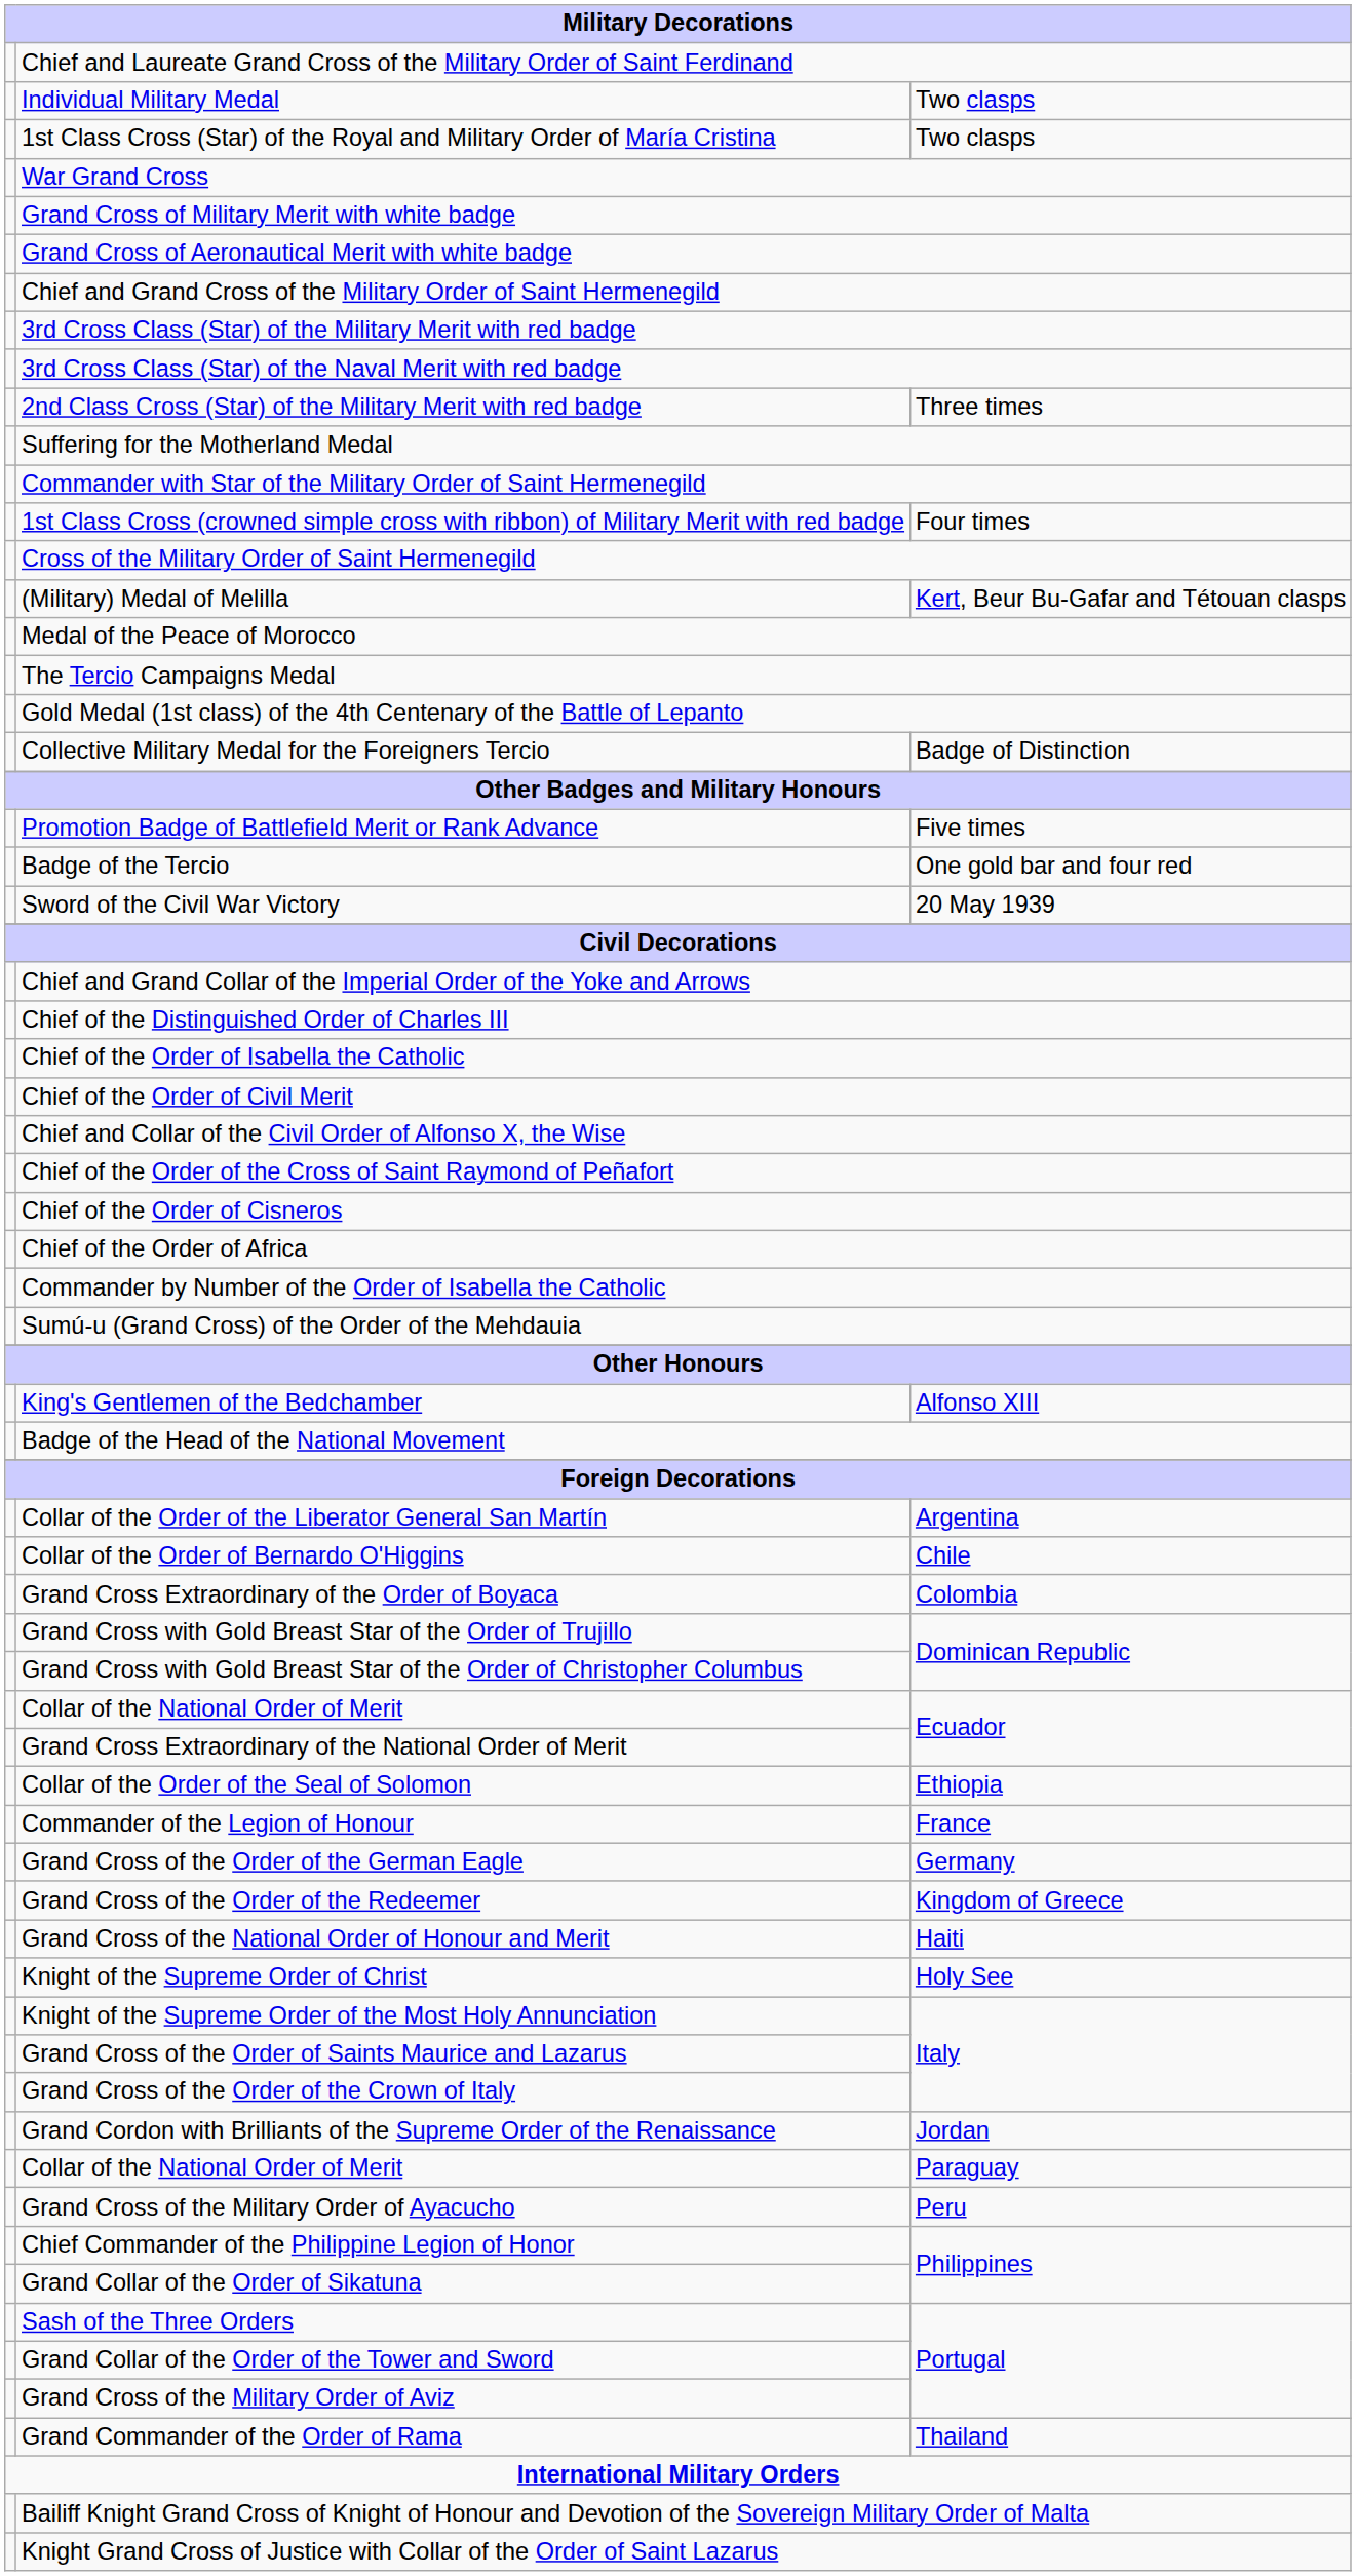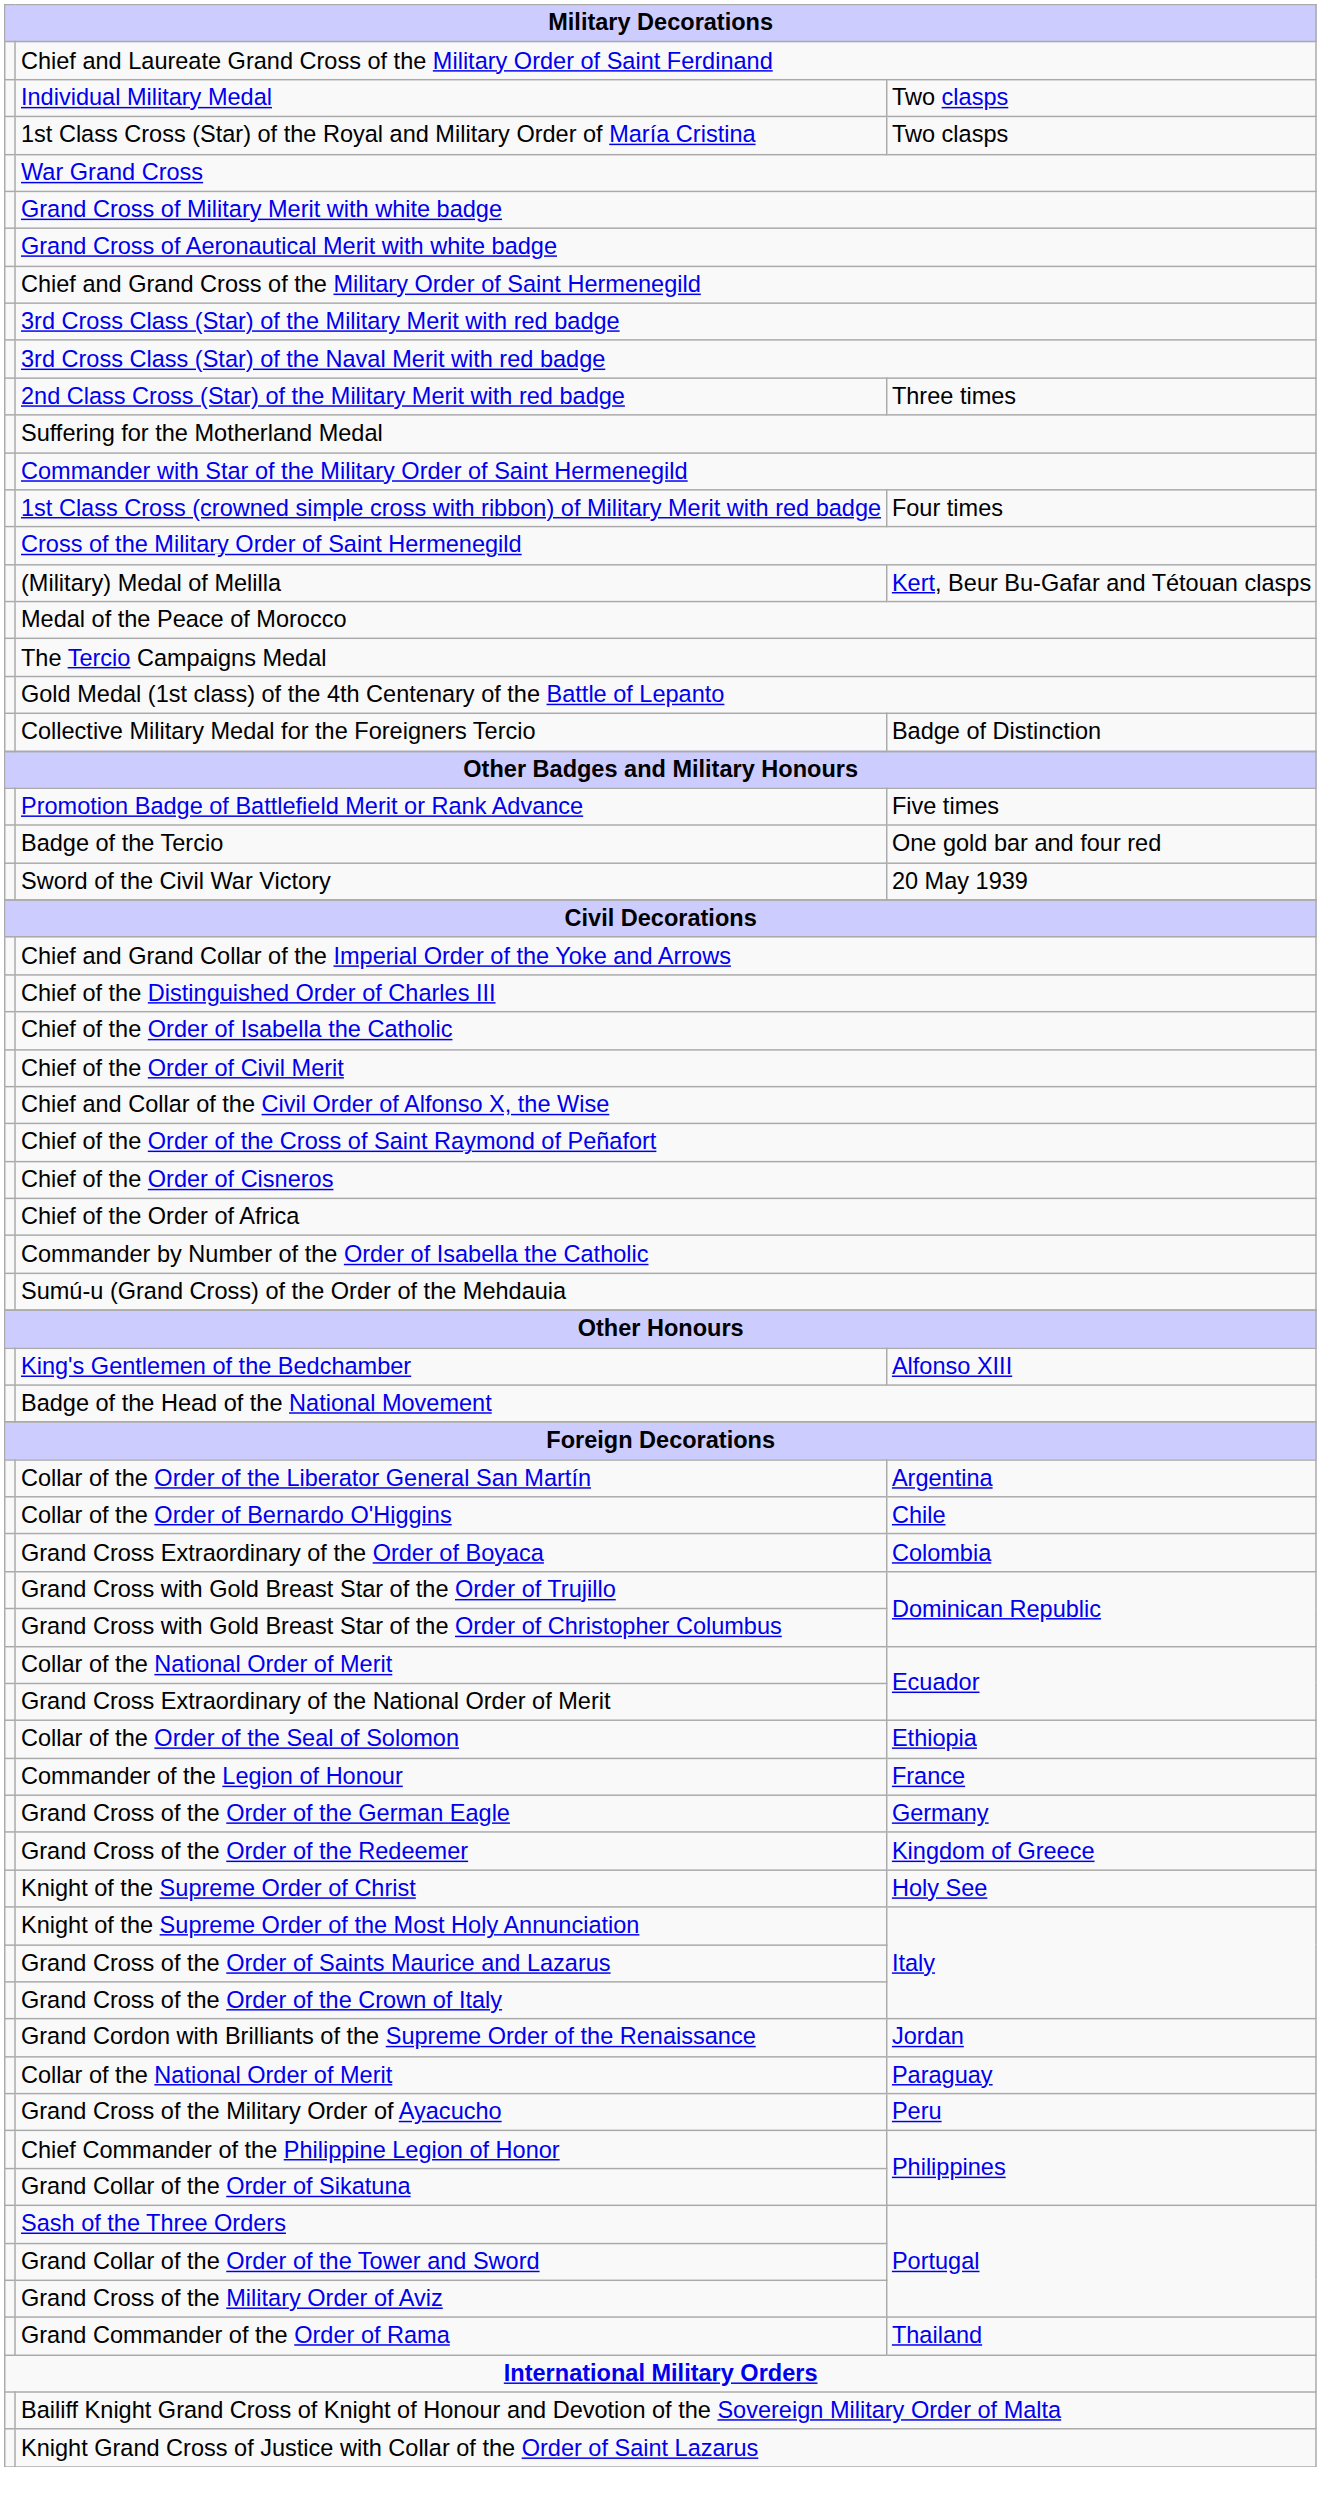 <table class="wikitable">
 <tr style="background:#ccf; text-align:center;">
 <td colspan=3><strong>Military Decorations</strong></td>
 </tr>
 <tr>
 <td></td>
 <td colspan="2">Chief and Laureate Grand Cross of the <a href='#'>Military Order of Saint Ferdinand</a></td>
 </tr>
 <tr>
 <td></td>
 <td><a href='#'>Individual Military Medal</a></td>
 <td>Two <a href='#'>clasps</a></td>
 </tr>
 <tr>
 <td></td>
 <td>1st Class Cross (Star) of the Royal and Military Order of <a href='#'>María Cristina</a></td>
 <td>Two clasps</td>
 </tr>
 <tr>
 <td></td>
 <td colspan="2"><a href='#'>War Grand Cross</a></td>
 </tr>
 <tr>
 <td></td>
 <td colspan="2"><a href='#'>Grand Cross of Military Merit with white badge</a></td>
 </tr>
 <tr>
 <td></td>
 <td colspan="2"><a href='#'>Grand Cross of Aeronautical Merit with white badge</a></td>
 </tr>
 <tr>
 <td></td>
 <td colspan="2">Chief and Grand Cross of the <a href='#'>Military Order of Saint Hermenegild</a></td>
 </tr>
 <tr>
 <td></td>
 <td colspan="2"><a href='#'>3rd Cross Class (Star) of the Military Merit with red badge</a></td>
 </tr>
 <tr>
 <td></td>
 <td colspan="2"><a href='#'>3rd Cross Class (Star) of the Naval Merit with red badge</a></td>
 </tr>
 <tr>
 <td></td>
 <td><a href='#'>2nd Class Cross (Star) of the Military Merit with red badge</a></td>
 <td>Three times</td>
 </tr>
 <tr>
 <td></td>
 <td colspan="2">Suffering for the Motherland Medal</td>
 </tr>
 <tr>
 <td></td>
 <td colspan="2"><a href='#'>Commander with Star of the Military Order of Saint Hermenegild</a></td>
 </tr>
 <tr>
 <td></td>
 <td><a href='#'>1st Class Cross  (crowned simple cross with ribbon) of Military Merit with red badge</a></td>
 <td>Four times</td>
 </tr>
 <tr>
 <td></td>
 <td colspan="2"><a href='#'>Cross of the Military Order of Saint Hermenegild</a></td>
 </tr>
 <tr>
 <td></td>
 <td>(Military) Medal of Melilla</td>
 <td><a href='#'>Kert</a>, Beur Bu-Gafar and Tétouan clasps</td>
 </tr>
 <tr>
 <td></td>
 <td colspan="2">Medal of the Peace of Morocco</td>
 </tr>
 <tr>
 <td></td>
 <td colspan="2">The <a href='#'>Tercio</a> Campaigns Medal</td>
 </tr>
 <tr>
 <td></td>
 <td colspan="2">Gold Medal (1st class) of the 4th Centenary of the <a href='#'>Battle of Lepanto</a></td>
 </tr>
 <tr>
 <td></td>
 <td>Collective Military Medal for the Foreigners Tercio</td>
 <td>Badge of Distinction</td>
 </tr>
 <tr>
 </tr>
 <tr style="background:#ccf; text-align:center;">
 <td colspan=3><strong>Other Badges and Military Honours </strong></td>
 </tr>
 <tr>
 <td></td>
 <td><a href='#'>Promotion Badge of Battlefield Merit or Rank Advance</a></td>
 <td>Five times</td>
 </tr>
 <tr>
 <td></td>
 <td>Badge of the Tercio</td>
 <td>One gold bar and four red</td>
 </tr>
 <tr>
 <td></td>
 <td>Sword of the Civil War Victory</td>
 <td>20 May 1939</td>
 </tr>
 <tr>
 </tr>
 <tr style="background:#ccf; text-align:center;">
 <td colspan=3><strong>Civil Decorations</strong></td>
 </tr>
 <tr>
 <td></td>
 <td colspan="2">Chief and Grand Collar of the <a href='#'>Imperial Order of the Yoke and Arrows</a></td>
 </tr>
 <tr>
 <td></td>
 <td colspan="2">Chief of the <a href='#'>Distinguished Order of Charles III</a></td>
 </tr>
 <tr>
 <td></td>
 <td colspan="2">Chief of the <a href='#'>Order of Isabella the Catholic</a></td>
 </tr>
 <tr>
 <td></td>
 <td colspan="2">Chief of the <a href='#'>Order of Civil Merit</a></td>
 </tr>
 <tr>
 <td></td>
 <td colspan="2">Chief and Collar of the <a href='#'>Civil Order of Alfonso X, the Wise</a></td>
 </tr>
 <tr>
 <td></td>
 <td colspan="2">Chief of the <a href='#'>Order of the Cross of Saint Raymond of Peñafort</a></td>
 </tr>
 <tr>
 <td></td>
 <td colspan="2">Chief of the <a href='#'>Order of Cisneros</a></td>
 </tr>
 <tr>
 <td></td>
 <td colspan="2">Chief of the Order of Africa</td>
 </tr>
 <tr>
 <td></td>
 <td colspan="2">Commander by Number of the <a href='#'>Order of Isabella the Catholic</a></td>
 </tr>
 <tr>
 <td></td>
 <td colspan="2">Sumú-u (Grand Cross) of the Order of the Mehdauia</td>
 </tr>
 <tr>
 </tr>
 <tr style="background:#ccf; text-align:center;">
 <td colspan=3><strong>Other Honours</strong></td>
 </tr>
 <tr>
 <td></td>
 <td><a href='#'>King's Gentlemen of the Bedchamber</a></td>
 <td><a href='#'>Alfonso XIII</a></td>
 </tr>
 <tr>
 <td></td>
 <td colspan=2>Badge of the Head of the <a href='#'>National Movement</a></td>
 </tr>
 <tr>
 </tr>
 <tr style="background:#ccf; text-align:center;">
 <td colspan=3><strong>Foreign Decorations</strong></td>
 </tr>
 <tr>
 <td></td>
 <td>Collar of the <a href='#'>Order of the Liberator General San Martín</a></td>
 <td><a href='#'>Argentina</a></td>
 </tr>
 <tr>
 <td></td>
 <td>Collar of the <a href='#'>Order of Bernardo O'Higgins</a></td>
 <td><a href='#'>Chile</a></td>
 </tr>
 <tr>
 <td></td>
 <td>Grand Cross Extraordinary of the <a href='#'>Order of Boyaca</a></td>
 <td><a href='#'>Colombia</a></td>
 </tr>
 <tr>
 <td></td>
 <td>Grand Cross with Gold Breast Star of the <a href='#'>Order of Trujillo</a></td>
 <td rowspan="2"><a href='#'>Dominican Republic</a></td>
 </tr>
 <tr>
 <td></td>
 <td>Grand Cross with Gold Breast Star of the <a href='#'>Order of Christopher Columbus</a></td>
 </tr>
 <tr>
 <td></td>
 <td>Collar of the <a href='#'>National Order of Merit</a></td>
 <td rowspan="2"><a href='#'>Ecuador</a></td>
 </tr>
 <tr>
 <td></td>
 <td>Grand Cross Extraordinary of the National Order of Merit</td>
 </tr>
 <tr>
 <td></td>
 <td>Collar of the <a href='#'>Order of the Seal of Solomon</a></td>
 <td><a href='#'>Ethiopia</a></td>
 </tr>
 <tr>
 <td></td>
 <td>Commander of the <a href='#'>Legion of Honour</a></td>
 <td><a href='#'>France</a></td>
 </tr>
 <tr>
 <td></td>
 <td>Grand Cross of the <a href='#'>Order of the German Eagle</a></td>
 <td><a href='#'>Germany</a></td>
 </tr>
 <tr>
 <td></td>
 <td>Grand Cross of the <a href='#'>Order of the Redeemer</a></td>
 <td><a href='#'>Kingdom of Greece</a></td>
 </tr>
 <tr>
 <td></td>
-<td>Grand Cross of the <a href='#'>National Order of Honour and Merit</a></td>
-<td><a href='#'>Haiti</a></td>
-</tr>
-<tr>
-<td></td>
 <td>Knight of the <a href='#'>Supreme Order of Christ</a></td>
 <td><a href='#'>Holy See</a></td>
 </tr>
 <tr>
 <td></td>
 <td>Knight of the <a href='#'>Supreme Order of the Most Holy Annunciation</a></td>
 <td rowspan="3"><a href='#'>Italy</a></td>
 </tr>
 <tr>
 <td></td>
 <td>Grand Cross of the <a href='#'>Order of Saints Maurice and Lazarus</a></td>
 </tr>
 <tr>
 <td></td>
 <td>Grand Cross of the <a href='#'>Order of the Crown of Italy</a></td>
 </tr>
 <tr>
 <td></td>
 <td>Grand Cordon with Brilliants of the <a href='#'>Supreme Order of the Renaissance</a></td>
 <td><a href='#'>Jordan</a></td>
 </tr>
 <tr>
 <td></td>
 <td>Collar of the <a href='#'>National Order of Merit</a></td>
 <td><a href='#'>Paraguay</a></td>
 </tr>
 <tr>
 <td></td>
 <td>Grand Cross of the Military Order of <a href='#'>Ayacucho</a></td>
 <td><a href='#'>Peru</a></td>
 </tr>
 <tr>
 <td></td>
 <td>Chief Commander of the <a href='#'>Philippine Legion of Honor</a></td>
 <td rowspan="2"><a href='#'>Philippines</a></td>
 </tr>
 <tr>
 <td></td>
 <td>Grand Collar of the <a href='#'>Order of Sikatuna</a></td>
 </tr>
 <tr>
 <td></td>
 <td><a href='#'>Sash of the Three Orders</a></td>
 <td rowspan="3"><a href='#'>Portugal</a></td>
 </tr>
 <tr>
 <td></td>
 <td>Grand Collar of the <a href='#'>Order of the Tower and Sword</a></td>
 </tr>
 <tr>
 <td></td>
 <td>Grand Cross of the <a href='#'>Military Order of Aviz</a></td>
 </tr>
 <tr>
 <td></td>
 <td>Grand Commander of the <a href='#'>Order of Rama</a></td>
 <td><a href='#'>Thailand</a></td>
 </tr>
 <tr>
 <td align=center colspan=3><strong><a href='#'>International Military Orders</a></strong></td>
 </tr>
 <tr>
 <td></td>
 <td colspan=2>Bailiff Knight Grand Cross of Knight of Honour and Devotion of the <a href='#'>Sovereign Military Order of Malta</a></td>
 </tr>
 <tr>
 <td></td>
 <td colspan=2>Knight Grand Cross of Justice with Collar of the <a href='#'>Order of Saint Lazarus</a></td>
 </tr>
 </table>
